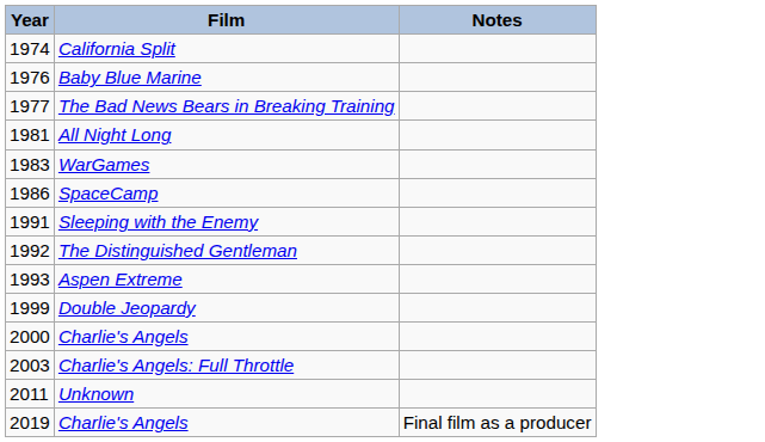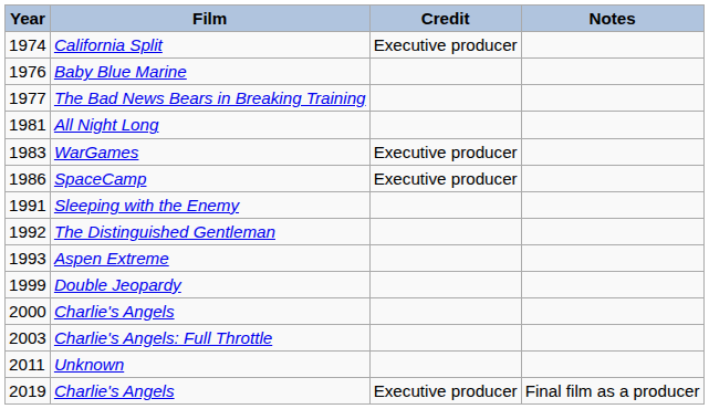 <table class="wikitable" style="font-size:95%;">
 <tr>
 <th style="background:#B0C4DE;">Year</th>
 <th style="background:#B0C4DE;">Film</th>
+<th style="background:#B0C4DE;">Credit</th>
 <th style="background:#B0C4DE;">Notes</th>
 </tr>
 <tr>
 <td>1974</td>
 <td><em><a href='#'>California Split</a></em></td>
+<td>Executive producer</td>
 <td></td>
 </tr>
 <tr>
 <td>1976</td>
 <td><em><a href='#'>Baby Blue Marine</a></em></td>
 <td></td>
+<td></td>
 </tr>
 <tr>
 <td>1977</td>
 <td><em><a href='#'>The Bad News Bears in Breaking Training</a></em></td>
+<td></td>
 <td></td>
 </tr>
 <tr>
 <td>1981</td>
 <td><em><a href='#'>All Night Long</a></em></td>
 <td></td>
+<td></td>
 </tr>
 <tr>
 <td>1983</td>
 <td><em><a href='#'>WarGames</a></em></td>
+<td>Executive producer</td>
 <td></td>
 </tr>
 <tr>
 <td>1986</td>
 <td><em><a href='#'>SpaceCamp</a></em></td>
+<td>Executive producer</td>
 <td></td>
 </tr>
 <tr>
 <td>1991</td>
 <td><em><a href='#'>Sleeping with the Enemy</a></em></td>
 <td></td>
+<td></td>
 </tr>
 <tr>
 <td>1992</td>
 <td><em><a href='#'>The Distinguished Gentleman</a></em></td>
+<td></td>
 <td></td>
 </tr>
 <tr>
 <td>1993</td>
 <td><em><a href='#'>Aspen Extreme</a></em></td>
 <td></td>
+<td></td>
 </tr>
 <tr>
 <td>1999</td>
 <td><em><a href='#'>Double Jeopardy</a></em></td>
+<td></td>
 <td></td>
 </tr>
 <tr>
 <td>2000</td>
 <td><em><a href='#'>Charlie's Angels</a></em></td>
 <td></td>
+<td></td>
 </tr>
 <tr>
 <td>2003</td>
 <td><em><a href='#'>Charlie's Angels: Full Throttle</a></em></td>
+<td></td>
 <td></td>
 </tr>
 <tr>
 <td>2011</td>
 <td><em><a href='#'>Unknown</a></em></td>
 <td></td>
+<td></td>
 </tr>
 <tr>
 <td>2019</td>
 <td><em><a href='#'>Charlie's Angels</a></em></td>
+<td>Executive producer</td>
 <td>Final film as a producer</td>
 </tr>
 </table>
